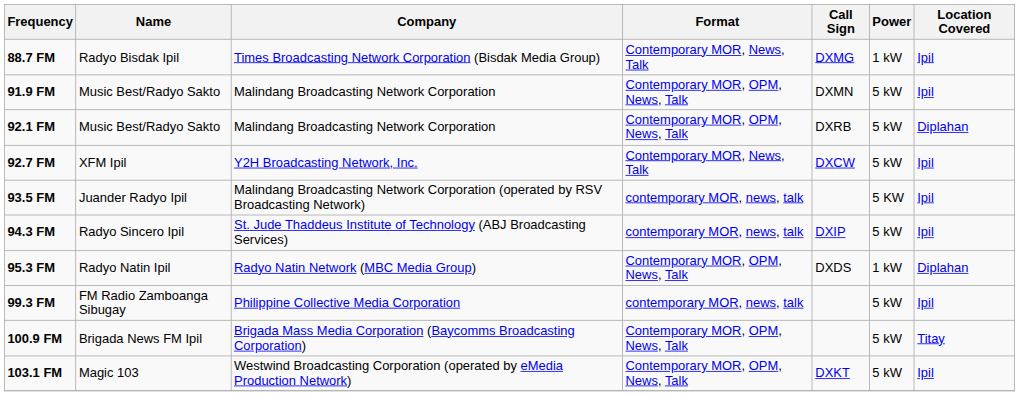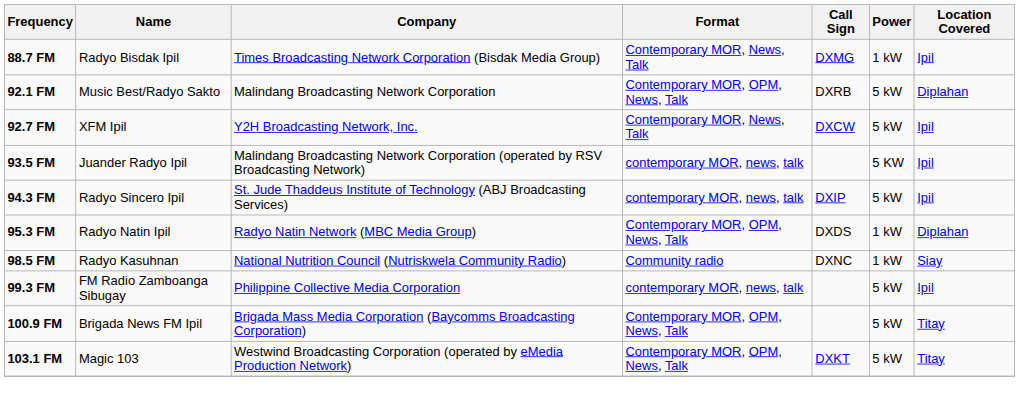 <table class="sortable wikitable">
 <tr>
 <th>Frequency</th>
 <th>Name</th>
 <th>Company</th>
 <th>Format</th>
 <th>Call Sign</th>
 <th>Power</th>
 <th>Location Covered</th>
 </tr>
 <tr>
 <td><strong>88.7 FM</strong></td>
 <td>Radyo Bisdak Ipil</td>
 <td><a href='#'>Times Broadcasting Network Corporation</a> (Bisdak Media Group)</td>
 <td><a href='#'>Contemporary MOR</a>, <a href='#'>News</a>, <a href='#'>Talk</a></td>
 <td><a href='#'>DXMG</a></td>
 <td>1 kW</td>
-<td><a href='#'>Ipil</a></td>
-</tr>
-<tr>
-<td><strong>91.9 FM</strong></td>
-<td>Music Best/Radyo Sakto</td>
-<td>Malindang Broadcasting Network Corporation</td>
-<td><a href='#'>Contemporary MOR</a>, <a href='#'>OPM</a>, <a href='#'>News</a>, <a href='#'>Talk</a></td>
-<td>DXMN</td>
-<td>5 kW</td>
 <td><a href='#'>Ipil</a></td>
 </tr>
 <tr>
 <td><strong>92.1 FM</strong></td>
 <td>Music Best/Radyo Sakto</td>
 <td>Malindang Broadcasting Network Corporation</td>
 <td><a href='#'>Contemporary MOR</a>, <a href='#'>OPM</a>, <a href='#'>News</a>, <a href='#'>Talk</a></td>
 <td>DXRB</td>
 <td>5 kW</td>
 <td><a href='#'>Diplahan</a></td>
 </tr>
 <tr>
 <td><strong>92.7 FM</strong></td>
 <td>XFM Ipil</td>
 <td><a href='#'>Y2H Broadcasting Network, Inc.</a></td>
 <td><a href='#'>Contemporary MOR</a>, <a href='#'>News</a>, <a href='#'>Talk</a></td>
 <td><a href='#'>DXCW</a></td>
 <td>5 kW</td>
 <td><a href='#'>Ipil</a></td>
 </tr>
 <tr>
 <td><strong>93.5 FM</strong></td>
 <td>Juander Radyo Ipil</td>
 <td>Malindang Broadcasting Network Corporation (operated by RSV Broadcasting Network)</td>
 <td><a href='#'>contemporary MOR</a>, <a href='#'>news</a>, <a href='#'>talk</a></td>
 <td></td>
 <td>5 KW</td>
 <td><a href='#'>Ipil</a></td>
 </tr>
 <tr>
 <td><strong>94.3 FM</strong></td>
 <td>Radyo Sincero Ipil</td>
 <td><a href='#'>St. Jude Thaddeus Institute of Technology</a> (ABJ Broadcasting Services)</td>
 <td><a href='#'>contemporary MOR</a>, <a href='#'>news</a>, <a href='#'>talk</a></td>
 <td><a href='#'>DXIP</a></td>
 <td>5 kW</td>
 <td><a href='#'>Ipil</a></td>
 </tr>
 <tr>
 <td><strong>95.3 FM</strong></td>
 <td>Radyo Natin Ipil</td>
 <td><a href='#'>Radyo Natin Network</a> (<a href='#'>MBC Media Group</a>)</td>
 <td><a href='#'>Contemporary MOR</a>, <a href='#'>OPM</a>, <a href='#'>News</a>, <a href='#'>Talk</a></td>
 <td>DXDS</td>
 <td>1 kW</td>
 <td><a href='#'>Diplahan</a></td>
 </tr>
 <tr>
+<td><strong>98.5 FM</strong></td>
+<td>Radyo Kasuhnan</td>
+<td><a href='#'>National Nutrition Council</a> (<a href='#'>Nutriskwela Community Radio</a>)</td>
+<td><a href='#'>Community radio</a></td>
+<td>DXNC</td>
+<td>1 kW</td>
+<td><a href='#'>Siay</a></td>
+</tr>
+<tr>
 <td><strong>99.3 FM</strong></td>
 <td>FM Radio Zamboanga Sibugay</td>
 <td><a href='#'>Philippine Collective Media Corporation</a></td>
 <td><a href='#'>contemporary MOR</a>, <a href='#'>news</a>, <a href='#'>talk</a></td>
 <td></td>
 <td>5 kW</td>
 <td><a href='#'>Ipil</a></td>
 </tr>
 <tr>
 <td><strong>100.9 FM</strong></td>
 <td>Brigada News FM Ipil</td>
 <td><a href='#'>Brigada Mass Media Corporation</a> (<a href='#'>Baycomms Broadcasting Corporation</a>)</td>
 <td><a href='#'>Contemporary MOR</a>, <a href='#'>OPM</a>, <a href='#'>News</a>, <a href='#'>Talk</a></td>
 <td></td>
 <td>5 kW</td>
 <td><a href='#'>Titay</a></td>
 </tr>
 <tr>
 <td><strong>103.1 FM</strong></td>
 <td>Magic 103</td>
 <td>Westwind Broadcasting Corporation (operated by <a href='#'>eMedia Production Network</a>)</td>
 <td><a href='#'>Contemporary MOR</a>, <a href='#'>OPM</a>, <a href='#'>News</a>, <a href='#'>Talk</a></td>
 <td><a href='#'>DXKT</a></td>
 <td>5 kW</td>
-<td><a href='#'>Ipil</a></td>
+<td><a href='#'>Titay</a></td>
 </tr>
 <tr>
 </tr>
 </table>
